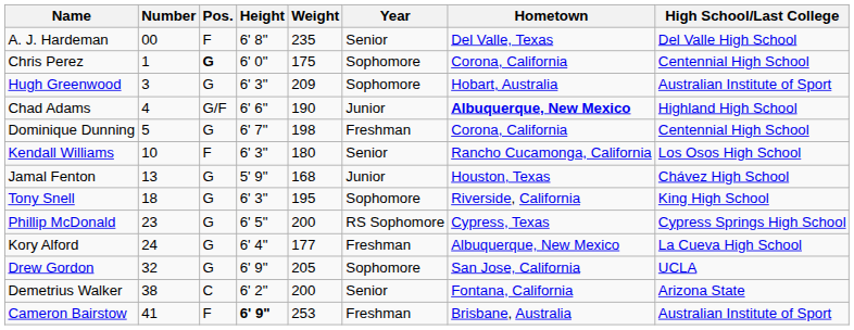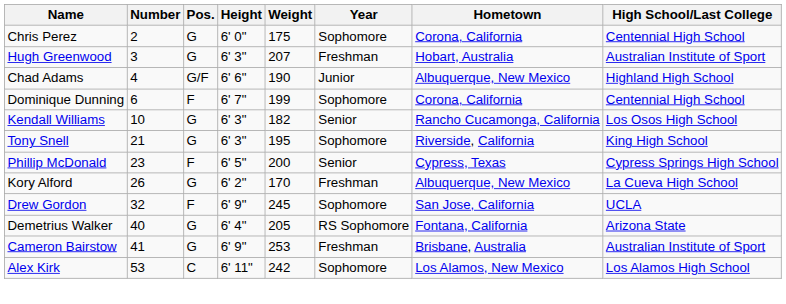 <table class="wikitable sortable">
 <tr>
 <th>Name</th>
 <th>Number</th>
 <th>Pos.</th>
 <th>Height</th>
 <th>Weight</th>
 <th>Year</th>
 <th>Hometown</th>
 <th class="unsortable">High School/Last College</th>
 </tr>
 <tr>
-<td>A. J. Hardeman</td>
-<td>00</td>
-<td>F</td>
-<td>6' 8"</td>
-<td>235</td>
-<td>Senior</td>
-<td><a href='#'>Del Valle, Texas</a></td>
-<td><a href='#'>Del Valle High School</a></td>
-</tr>
-<tr>
 <td>Chris Perez</td>
-<td>1</td>
-<td><strong>G</strong></td>
+<td>2</td>
+<td>G</td>
 <td>6' 0"</td>
 <td>175</td>
 <td>Sophomore</td>
 <td><a href='#'>Corona, California</a></td>
 <td><a href='#'>Centennial High School</a></td>
 </tr>
 <tr>
 <td><a href='#'>Hugh Greenwood</a></td>
 <td>3</td>
 <td>G</td>
 <td>6' 3"</td>
-<td>209</td>
-<td>Sophomore</td>
+<td>207</td>
+<td>Freshman</td>
 <td><a href='#'>Hobart, Australia</a></td>
 <td><a href='#'>Australian Institute of Sport</a></td>
 </tr>
 <tr>
 <td>Chad Adams</td>
 <td>4</td>
 <td>G/F</td>
 <td>6' 6"</td>
 <td>190</td>
 <td>Junior</td>
-<td><strong><a href='#'>Albuquerque, New Mexico</a></strong></td>
+<td><a href='#'>Albuquerque, New Mexico</a></td>
 <td><a href='#'>Highland High School</a></td>
 </tr>
 <tr>
 <td>Dominique Dunning</td>
-<td>5</td>
-<td>G</td>
+<td>6</td>
+<td>F</td>
 <td>6' 7"</td>
-<td>198</td>
-<td>Freshman</td>
+<td>199</td>
+<td>Sophomore</td>
 <td><a href='#'>Corona, California</a></td>
 <td><a href='#'>Centennial High School</a></td>
 </tr>
 <tr>
 <td><a href='#'>Kendall Williams</a></td>
 <td>10</td>
-<td>F</td>
+<td>G</td>
 <td>6' 3"</td>
-<td>180</td>
+<td>182</td>
 <td>Senior</td>
 <td><a href='#'>Rancho Cucamonga, California</a></td>
 <td><a href='#'>Los Osos High School</a></td>
 </tr>
 <tr>
-<td>Jamal Fenton</td>
-<td>13</td>
-<td>G</td>
-<td>5' 9"</td>
-<td>168</td>
-<td>Junior</td>
-<td><a href='#'>Houston, Texas</a></td>
-<td><a href='#'>Chávez High School</a></td>
-</tr>
-<tr>
 <td><a href='#'>Tony Snell</a></td>
-<td>18</td>
+<td>21</td>
 <td>G</td>
 <td>6' 3"</td>
 <td>195</td>
 <td>Sophomore</td>
 <td><a href='#'>Riverside</a>, <a href='#'>California</a></td>
 <td><a href='#'>King High School</a></td>
 </tr>
 <tr>
 <td><a href='#'>Phillip McDonald</a></td>
 <td>23</td>
-<td>G</td>
+<td>F</td>
 <td>6' 5"</td>
 <td>200</td>
-<td>RS Sophomore</td>
+<td>Senior</td>
 <td><a href='#'>Cypress, Texas</a></td>
 <td><a href='#'>Cypress Springs High School</a></td>
 </tr>
 <tr>
 <td>Kory Alford</td>
-<td>24</td>
+<td>26</td>
 <td>G</td>
-<td>6' 4"</td>
-<td>177</td>
+<td>6' 2"</td>
+<td>170</td>
 <td>Freshman</td>
 <td><a href='#'>Albuquerque, New Mexico</a></td>
 <td><a href='#'>La Cueva High School</a></td>
 </tr>
 <tr>
 <td><a href='#'>Drew Gordon</a></td>
 <td>32</td>
-<td>G</td>
+<td>F</td>
 <td>6' 9"</td>
-<td>205</td>
+<td>245</td>
 <td>Sophomore</td>
 <td><a href='#'>San Jose, California</a></td>
 <td><a href='#'>UCLA</a></td>
 </tr>
 <tr>
 <td>Demetrius Walker</td>
-<td>38</td>
-<td>C</td>
-<td>6' 2"</td>
-<td>200</td>
-<td>Senior</td>
+<td>40</td>
+<td>G</td>
+<td>6' 4"</td>
+<td>205</td>
+<td>RS Sophomore</td>
 <td><a href='#'>Fontana, California</a></td>
 <td><a href='#'>Arizona State</a></td>
 </tr>
 <tr>
 <td><a href='#'>Cameron Bairstow</a></td>
 <td>41</td>
-<td>F</td>
-<td><strong>6' 9"</strong></td>
+<td>G</td>
+<td>6' 9"</td>
 <td>253</td>
 <td>Freshman</td>
 <td><a href='#'>Brisbane</a>, <a href='#'>Australia</a></td>
 <td><a href='#'>Australian Institute of Sport</a></td>
 </tr>
+<tr>
+<td><a href='#'>Alex Kirk</a></td>
+<td>53</td>
+<td>C</td>
+<td>6' 11"</td>
+<td>242</td>
+<td>Sophomore</td>
+<td><a href='#'>Los Alamos, New Mexico</a></td>
+<td><a href='#'>Los Alamos High School</a></td>
+</tr>
 </table>
